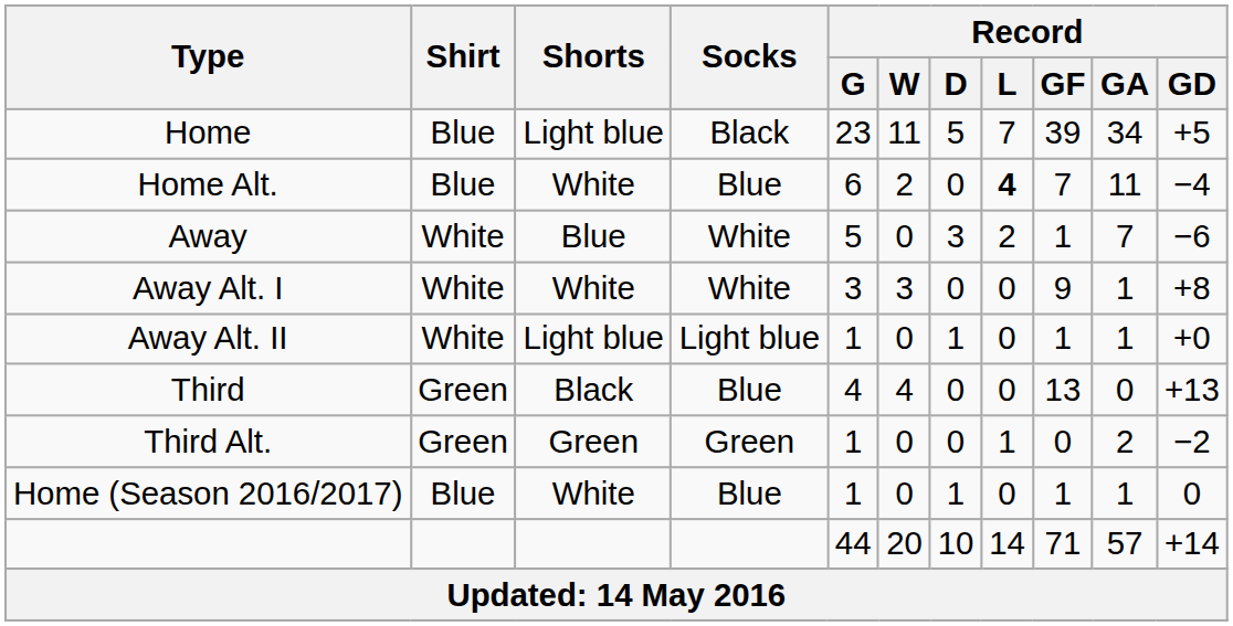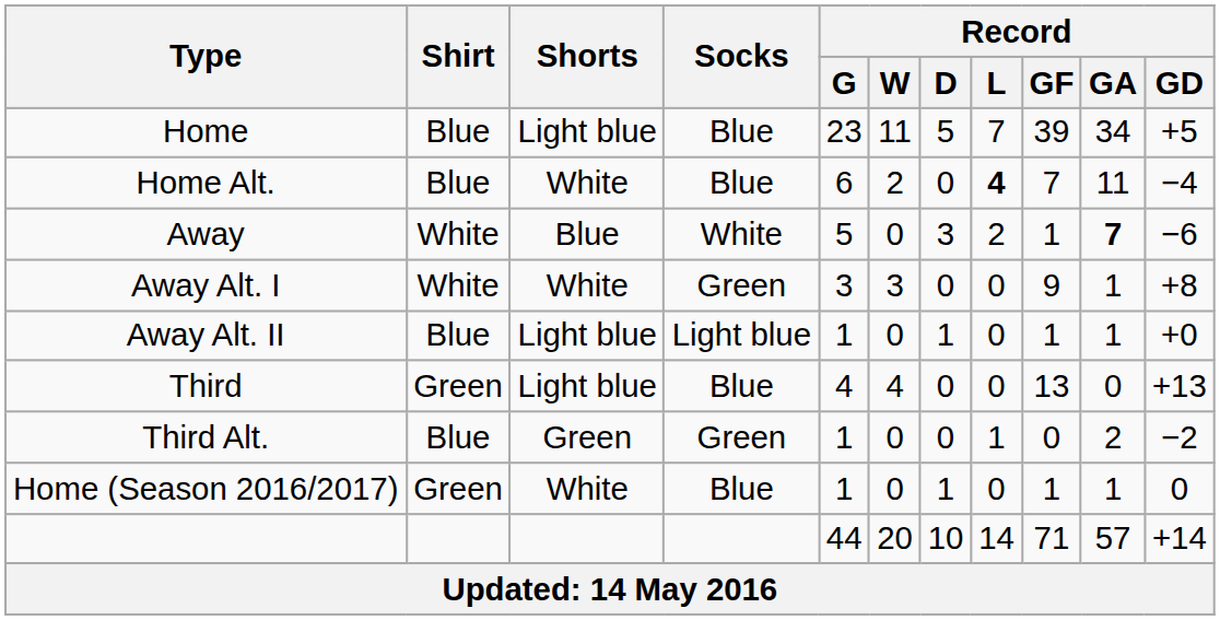 <table class="wikitable" style="font-size:90%; text-align: center">
 <tr>
 <th rowspan="2">Type</th>
 <th rowspan="2">Shirt</th>
 <th rowspan="2">Shorts</th>
 <th rowspan="2">Socks</th>
 <th colspan="8">Record</th>
 </tr>
 <tr>
 <th>G</th>
 <th>W</th>
 <th>D</th>
 <th>L</th>
 <th>GF</th>
 <th>GA</th>
 <th>GD</th>
 </tr>
 <tr>
 <td>Home</td>
 <td>Blue</td>
 <td>Light blue</td>
-<td>Black</td>
+<td>Blue</td>
 <td>23</td>
 <td>11</td>
 <td>5</td>
 <td>7</td>
 <td>39</td>
 <td>34</td>
 <td>+5</td>
 </tr>
 <tr>
 <td>Home Alt.</td>
 <td>Blue</td>
 <td>White</td>
 <td>Blue</td>
 <td>6</td>
 <td>2</td>
 <td>0</td>
 <td><strong>4</strong></td>
 <td>7</td>
 <td>11</td>
 <td>−4</td>
 </tr>
 <tr>
 <td>Away</td>
 <td>White</td>
 <td>Blue</td>
 <td>White</td>
 <td>5</td>
 <td>0</td>
 <td>3</td>
 <td>2</td>
 <td>1</td>
-<td>7</td>
+<td><strong>7</strong></td>
 <td>−6</td>
 </tr>
 <tr>
 <td>Away Alt. I</td>
 <td>White</td>
 <td>White</td>
-<td>White</td>
+<td>Green</td>
 <td>3</td>
 <td>3</td>
 <td>0</td>
 <td>0</td>
 <td>9</td>
 <td>1</td>
 <td>+8</td>
 </tr>
 <tr>
 <td>Away Alt. II</td>
-<td>White</td>
+<td>Blue</td>
 <td>Light blue</td>
 <td>Light blue</td>
 <td>1</td>
 <td>0</td>
 <td>1</td>
 <td>0</td>
 <td>1</td>
 <td>1</td>
 <td>+0</td>
 </tr>
 <tr>
 <td>Third</td>
 <td>Green</td>
-<td>Black</td>
+<td>Light blue</td>
 <td>Blue</td>
 <td>4</td>
 <td>4</td>
 <td>0</td>
 <td>0</td>
 <td>13</td>
 <td>0</td>
 <td>+13</td>
 </tr>
 <tr>
 <td>Third Alt.</td>
-<td>Green</td>
+<td>Blue</td>
 <td>Green</td>
 <td>Green</td>
 <td>1</td>
 <td>0</td>
 <td>0</td>
 <td>1</td>
 <td>0</td>
 <td>2</td>
 <td>−2</td>
 </tr>
 <tr>
 <td>Home (Season 2016/2017)</td>
-<td>Blue</td>
+<td>Green</td>
 <td>White</td>
 <td>Blue</td>
 <td>1</td>
 <td>0</td>
 <td>1</td>
 <td>0</td>
 <td>1</td>
 <td>1</td>
 <td>0</td>
 </tr>
 <tr>
 <td></td>
 <td></td>
 <td></td>
 <td></td>
 <td>44</td>
 <td>20</td>
 <td>10</td>
 <td>14</td>
 <td>71</td>
 <td>57</td>
 <td>+14</td>
 </tr>
 <tr>
 <th colspan="14">Updated: 14 May 2016</th>
 </tr>
 </table>
